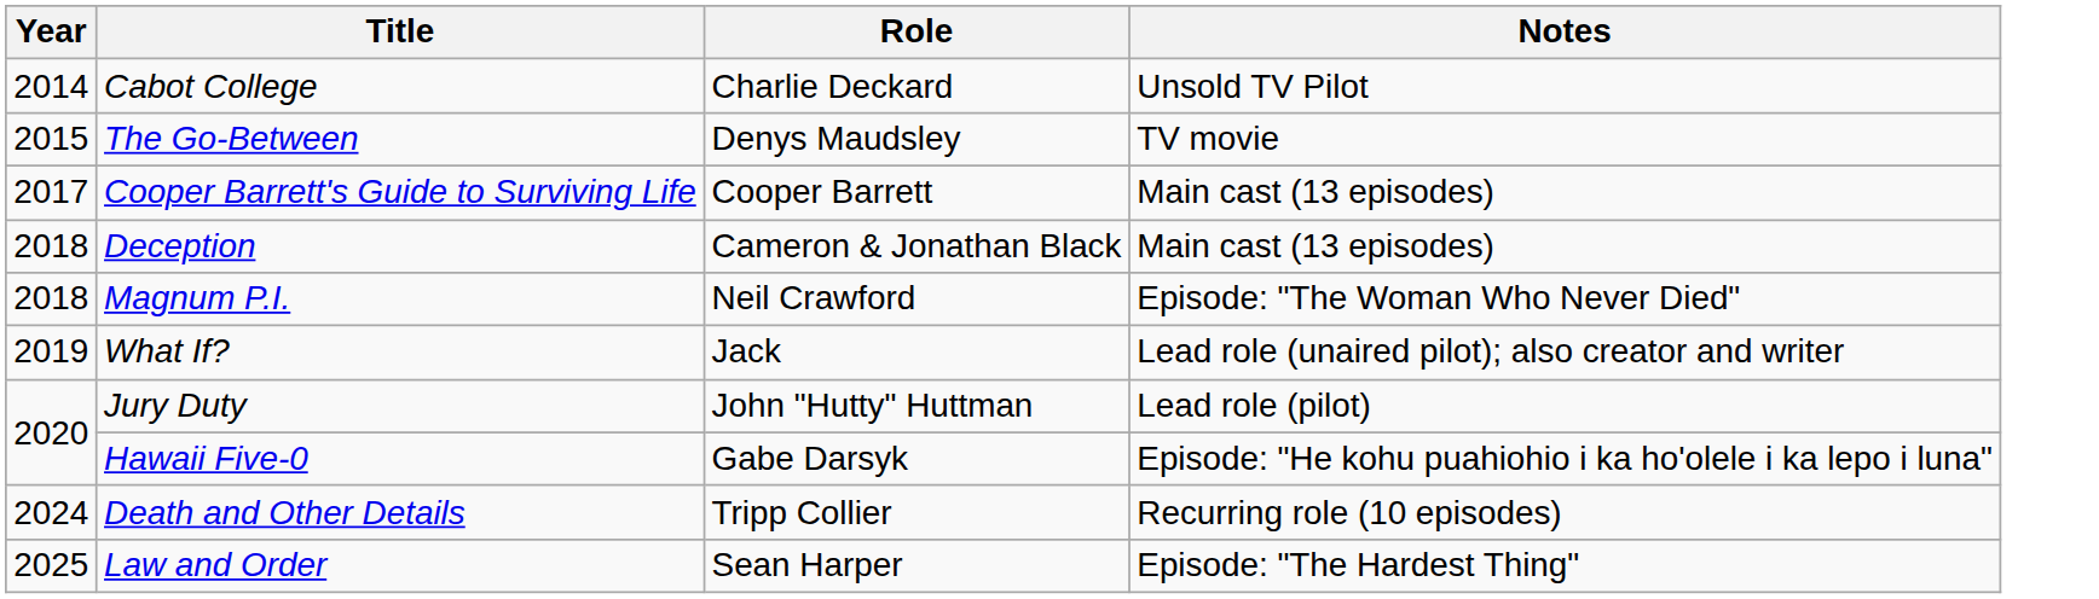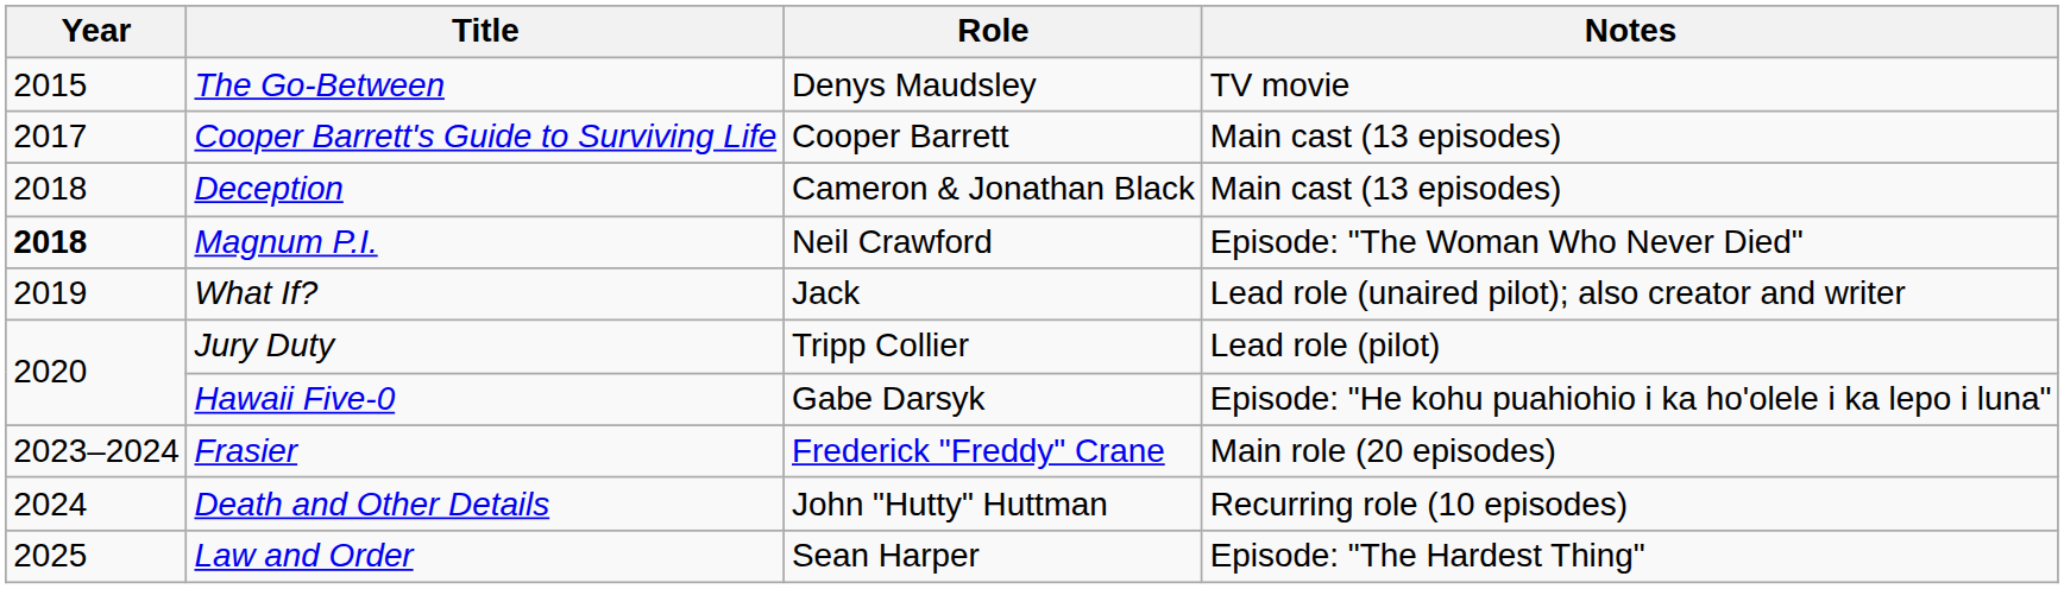 <table class="wikitable sortable">
 <tr>
 <th>Year</th>
 <th>Title</th>
 <th>Role</th>
 <th class="unsortable">Notes</th>
-</tr>
-<tr>
-<td>2014</td>
-<td><em>Cabot College</em></td>
-<td>Charlie Deckard</td>
-<td>Unsold TV Pilot</td>
 </tr>
 <tr>
 <td>2015</td>
 <td><em><a href='#'>The Go-Between</a></em></td>
 <td>Denys Maudsley</td>
 <td>TV movie</td>
 </tr>
 <tr>
 <td>2017</td>
 <td><em><a href='#'>Cooper Barrett's Guide to Surviving Life</a></em></td>
 <td>Cooper Barrett</td>
 <td>Main cast (13 episodes)</td>
 </tr>
 <tr>
 <td>2018</td>
 <td><em><a href='#'>Deception</a></em></td>
 <td>Cameron & Jonathan Black</td>
 <td>Main cast (13 episodes)</td>
 </tr>
 <tr>
-<td>2018</td>
+<td><strong>2018</strong></td>
 <td><em><a href='#'>Magnum P.I.</a></em></td>
 <td>Neil Crawford</td>
 <td>Episode: "The Woman Who Never Died"</td>
 </tr>
 <tr>
 <td>2019</td>
 <td><em>What If?</em></td>
 <td>Jack</td>
 <td>Lead role (unaired pilot); also creator and writer</td>
 </tr>
 <tr>
 <td rowspan="2">2020</td>
 <td><em>Jury Duty</em></td>
-<td>John "Hutty" Huttman</td>
+<td>Tripp Collier</td>
 <td>Lead role (pilot)</td>
 </tr>
 <tr>
 <td><em><a href='#'>Hawaii Five-0</a></em></td>
 <td>Gabe Darsyk</td>
 <td>Episode: "He kohu puahiohio i ka ho'olele i ka lepo i luna"</td>
 </tr>
 <tr>
+<td>2023–2024</td>
+<td><em><a href='#'>Frasier</a></em></td>
+<td><a href='#'>Frederick "Freddy" Crane</a></td>
+<td>Main role (20 episodes)</td>
+</tr>
+<tr>
 <td>2024</td>
 <td><em><a href='#'>Death and Other Details</a></em></td>
-<td>Tripp Collier</td>
+<td>John "Hutty" Huttman</td>
 <td>Recurring role (10 episodes)</td>
 </tr>
 <tr>
 <td>2025</td>
 <td><em><a href='#'>Law and Order</a></em></td>
 <td>Sean Harper</td>
 <td>Episode: "The Hardest Thing"</td>
 </tr>
 </table>
